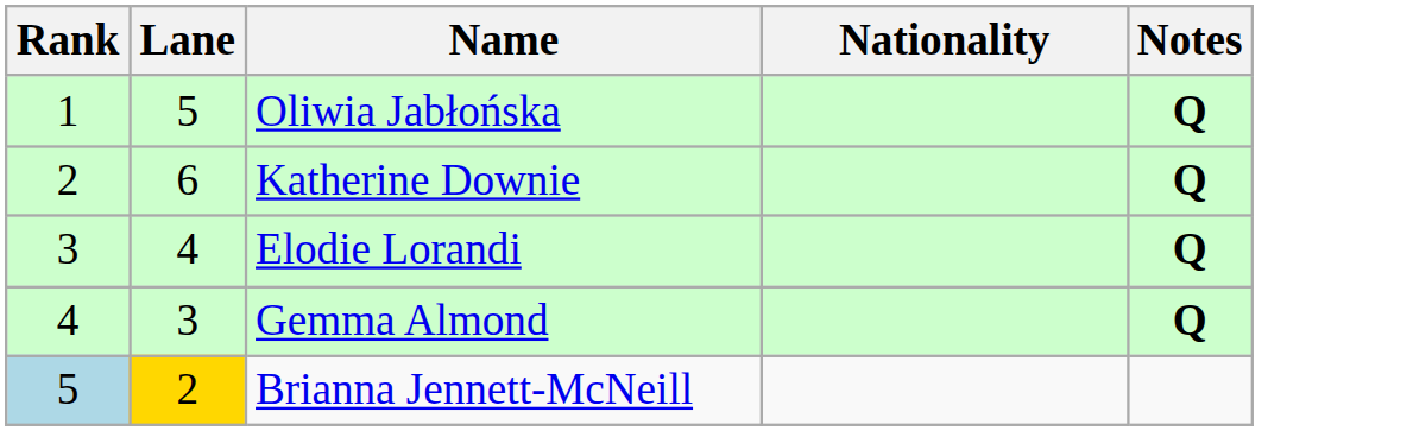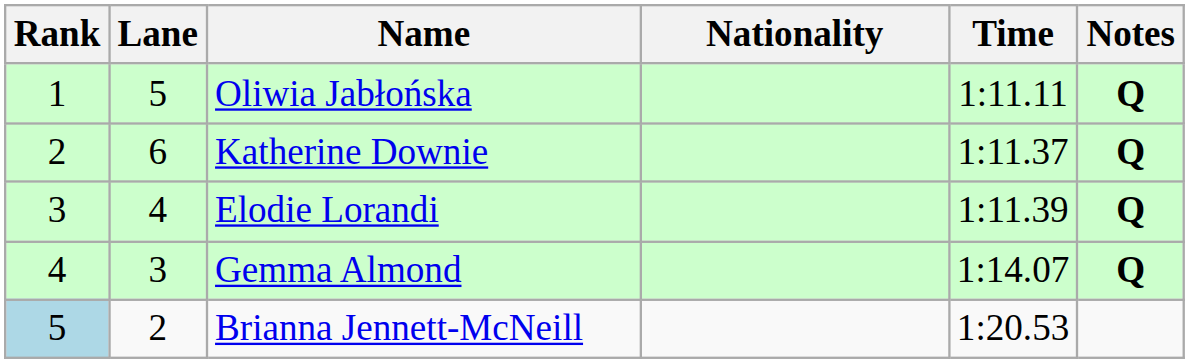 <table class="wikitable sortable" style="text-align:center">
 <tr>
 <th>Rank</th>
 <th>Lane</th>
 <th style="width:180px">Name</th>
 <th style="width:125px">Nationality</th>
+<th>Time</th>
 <th>Notes</th>
 </tr>
 <tr style="background:#cfc;">
 <td>1</td>
 <td>5</td>
 <td style="text-align:left;"><a href='#'>Oliwia Jabłońska</a></td>
 <td style="text-align:left;"></td>
+<td>1:11.11</td>
 <td><strong>Q</strong></td>
 </tr>
 <tr style="background:#cfc;">
 <td>2</td>
 <td>6</td>
 <td style="text-align:left;"><a href='#'>Katherine Downie</a></td>
 <td style="text-align:left;"></td>
+<td>1:11.37</td>
 <td><strong>Q</strong></td>
 </tr>
 <tr style="background:#cfc;">
 <td>3</td>
 <td>4</td>
 <td style="text-align:left;"><a href='#'>Elodie Lorandi</a></td>
 <td style="text-align:left;"></td>
+<td>1:11.39</td>
 <td><strong>Q</strong></td>
 </tr>
 <tr style="background:#cfc;">
 <td>4</td>
 <td>3</td>
 <td style="text-align:left;"><a href='#'>Gemma Almond</a></td>
 <td style="text-align:left;"></td>
+<td>1:14.07</td>
 <td><strong>Q</strong></td>
 </tr>
 <tr>
 <td style="background: lightblue;">5</td>
-<td style="background: gold;">2</td>
+<td>2</td>
 <td style="text-align:left;"><a href='#'>Brianna Jennett-McNeill</a></td>
 <td style="text-align:left;"></td>
+<td>1:20.53</td>
 <td></td>
 </tr>
 </table>
